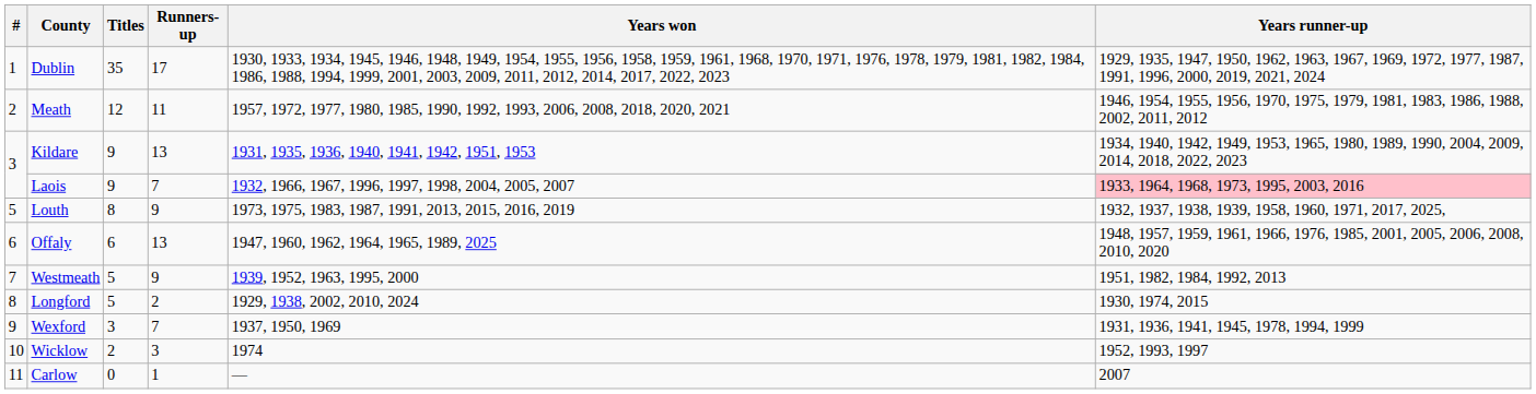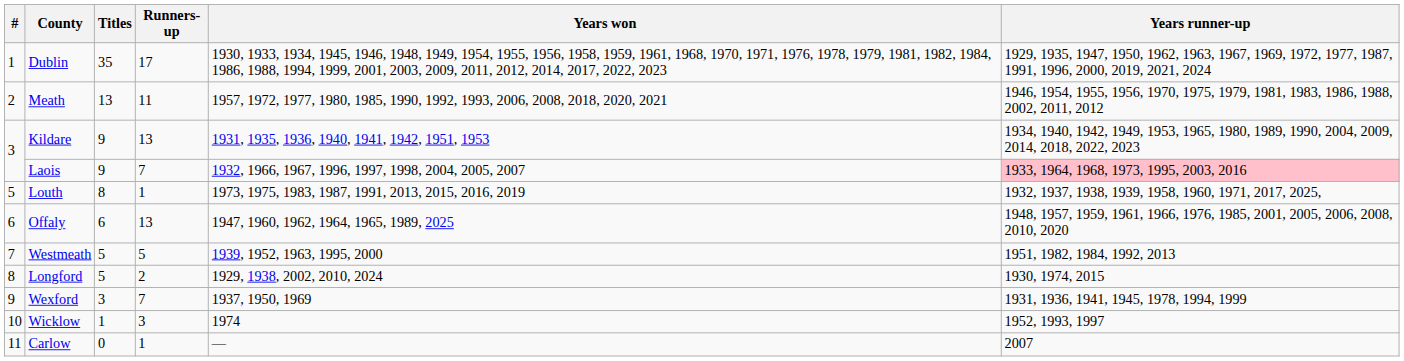 <table class="wikitable">
 <tr>
 <th>#</th>
 <th>County</th>
 <th>Titles</th>
 <th>Runners-up</th>
 <th>Years won</th>
 <th>Years runner-up</th>
 </tr>
 <tr>
 <td>1</td>
 <td> <a href='#'>Dublin</a></td>
 <td>35</td>
 <td>17</td>
 <td>1930, 1933, 1934, 1945, 1946, 1948, 1949, 1954, 1955, 1956, 1958, 1959, 1961, 1968, 1970, 1971, 1976, 1978, 1979, 1981, 1982, 1984, 1986, 1988, 1994, 1999, 2001, 2003, 2009, 2011, 2012, 2014, 2017, 2022, 2023</td>
 <td>1929, 1935, 1947, 1950, 1962, 1963, 1967, 1969, 1972, 1977, 1987, 1991, 1996, 2000, 2019, 2021, 2024</td>
 </tr>
 <tr>
 <td>2</td>
 <td> <a href='#'>Meath</a></td>
-<td>12</td>
+<td>13</td>
 <td>11</td>
 <td>1957, 1972, 1977, 1980, 1985, 1990, 1992, 1993, 2006, 2008, 2018, 2020, 2021</td>
 <td>1946, 1954, 1955, 1956, 1970, 1975, 1979, 1981, 1983, 1986, 1988, 2002, 2011, 2012</td>
 </tr>
 <tr>
 <td rowspan="2">3</td>
 <td> <a href='#'>Kildare</a></td>
 <td>9</td>
 <td>13</td>
 <td><a href='#'>1931</a>, <a href='#'>1935</a>, <a href='#'>1936</a>, <a href='#'>1940</a>, <a href='#'>1941</a>, <a href='#'>1942</a>, <a href='#'>1951</a>, <a href='#'>1953</a></td>
 <td>1934, 1940, 1942, 1949, 1953, 1965, 1980, 1989, 1990, 2004, 2009, 2014, 2018, 2022, 2023</td>
 </tr>
 <tr>
 <td> <a href='#'>Laois</a></td>
 <td>9</td>
 <td>7</td>
 <td><a href='#'>1932</a>, 1966, 1967, 1996, 1997, 1998, 2004, 2005, 2007</td>
 <td style="background: pink;">1933, 1964, 1968, 1973, 1995, 2003, 2016</td>
 </tr>
 <tr>
 <td>5</td>
 <td> <a href='#'>Louth</a></td>
 <td>8</td>
-<td>9</td>
+<td>1</td>
 <td>1973, 1975, 1983, 1987, 1991, 2013, 2015, 2016, 2019</td>
 <td>1932, 1937, 1938, 1939, 1958, 1960, 1971, 2017, 2025,</td>
 </tr>
 <tr>
 <td>6</td>
 <td> <a href='#'>Offaly</a></td>
 <td>6</td>
 <td>13</td>
 <td>1947, 1960, 1962, 1964, 1965, 1989, <a href='#'>2025</a></td>
 <td>1948, 1957, 1959, 1961, 1966, 1976, 1985, 2001, 2005, 2006, 2008, 2010, 2020</td>
 </tr>
 <tr>
 <td>7</td>
 <td> <a href='#'>Westmeath</a></td>
 <td>5</td>
-<td>9</td>
+<td>5</td>
 <td><a href='#'>1939</a>, 1952, 1963, 1995, 2000</td>
 <td>1951, 1982, 1984, 1992, 2013</td>
 </tr>
 <tr>
 <td>8</td>
 <td> <a href='#'>Longford</a></td>
 <td>5</td>
 <td>2</td>
 <td>1929, <a href='#'>1938</a>, 2002, 2010, 2024</td>
 <td>1930, 1974, 2015</td>
 </tr>
 <tr>
 <td>9</td>
 <td> <a href='#'>Wexford</a></td>
 <td>3</td>
 <td>7</td>
 <td>1937, 1950, 1969</td>
 <td>1931, 1936, 1941, 1945, 1978, 1994, 1999</td>
 </tr>
 <tr>
 <td>10</td>
 <td> <a href='#'>Wicklow</a></td>
-<td>2</td>
+<td>1</td>
 <td>3</td>
 <td>1974</td>
 <td>1952, 1993, 1997</td>
 </tr>
 <tr>
 <td>11</td>
 <td> <a href='#'>Carlow</a></td>
 <td>0</td>
 <td>1</td>
 <td>—</td>
 <td>2007</td>
 </tr>
 </table>
